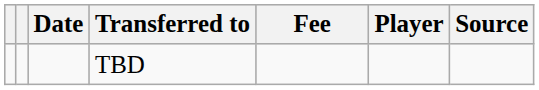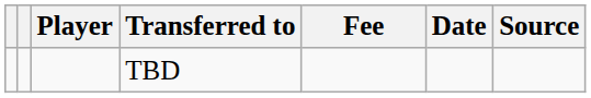 <table class="wikitable plainrowheaders sortable">
 <tr>
 <th></th>
 <th></th>
-<th scope=col>Date</th>
+<th scope=col>Player</th>
 <th>Transferred to</th>
 <th !scope=col; style="width: 65px;">Fee</th>
-<th scope=col>Player</th>
+<th scope=col>Date</th>
 <th scope=col>Source</th>
 </tr>
 <tr>
 <td align=center></td>
 <td align=center></td>
 <td></td>
 <td>TBD</td>
 <td></td>
 <td></td>
 <td></td>
 </tr>
 </table>
